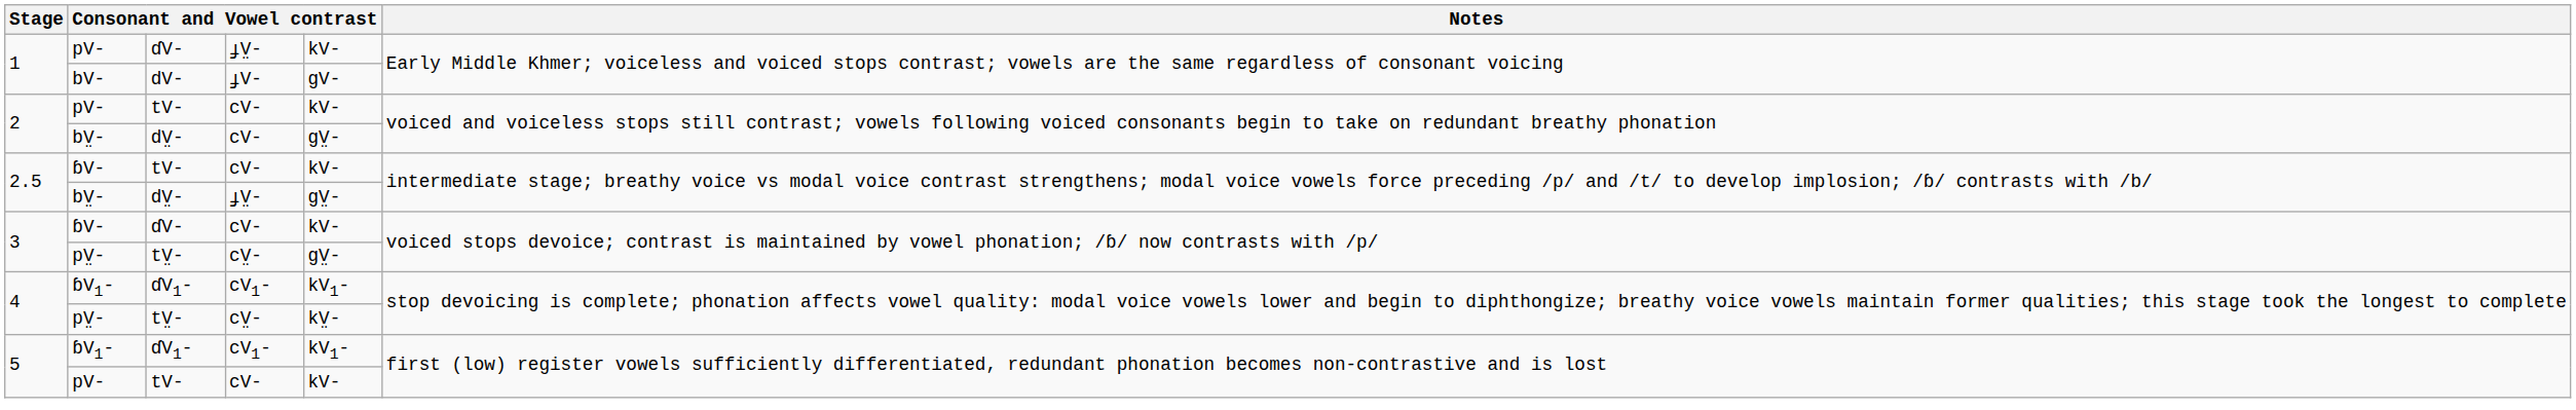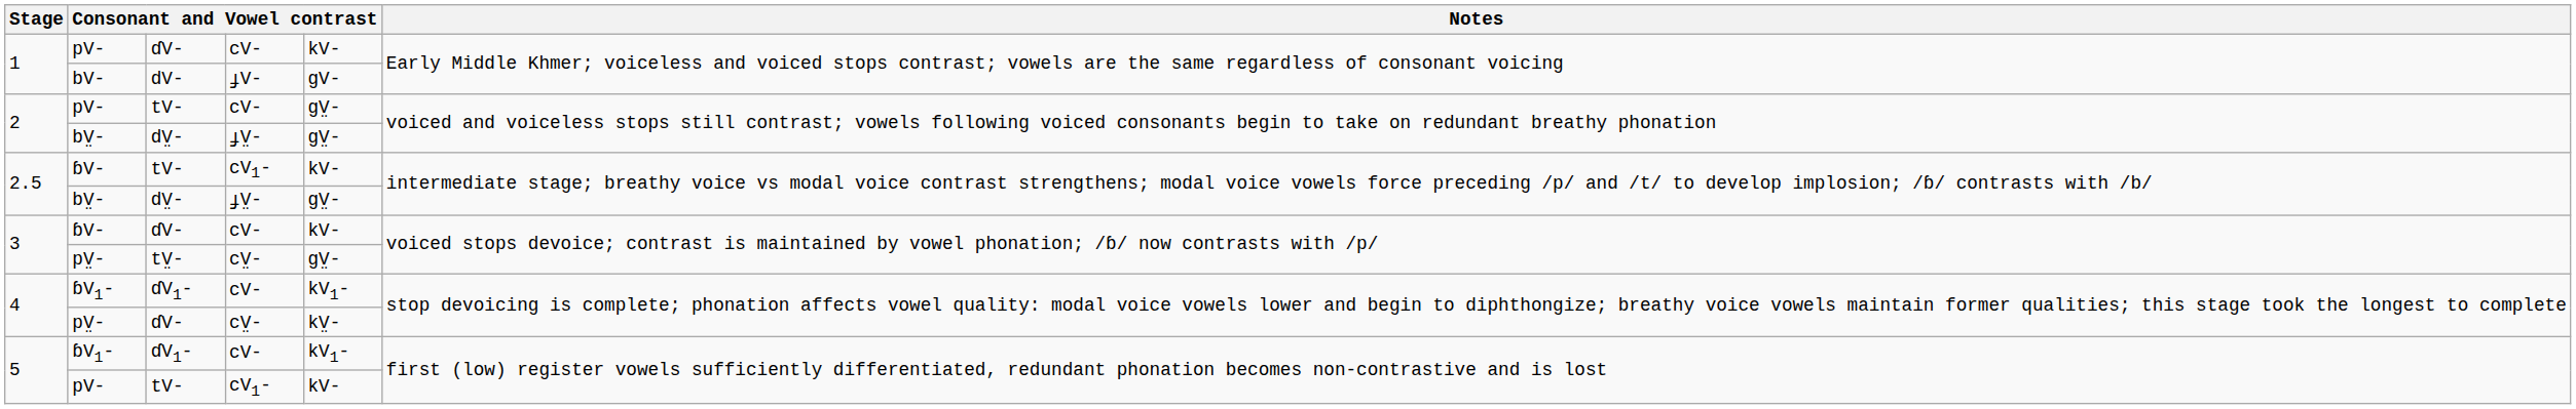 <table class="wikitable">
 <tr>
 <th>Stage</th>
 <th colspan=4>Consonant and Vowel contrast</th>
 <th>Notes</th>
 </tr>
 <tr>
 <td rowspan="2">1</td>
 <td>pV-</td>
 <td>ɗV-</td>
-<td>ɟV̤-</td>
+<td>cV-</td>
 <td>kV-</td>
 <td rowspan="2">Early Middle Khmer; voiceless and voiced stops contrast; vowels are the same regardless of consonant voicing</td>
 </tr>
 <tr>
 <td>bV-</td>
 <td>dV-</td>
 <td>ɟV-</td>
 <td>ɡV-</td>
 </tr>
 <tr>
 <td rowspan="2">2</td>
 <td>pV-</td>
 <td>tV-</td>
 <td>cV-</td>
-<td>kV-</td>
+<td>ɡV̤-</td>
 <td rowspan="2">voiced and voiceless stops still contrast; vowels following voiced consonants begin to take on redundant breathy phonation</td>
 </tr>
 <tr>
 <td>bV̤-</td>
 <td>dV̤-</td>
-<td>cV-</td>
+<td>ɟV̤-</td>
 <td>ɡV̤-</td>
 </tr>
 <tr>
 <td rowspan="2">2.5</td>
 <td>ɓV-</td>
 <td>tV-</td>
-<td>cV-</td>
+<td>cV<sub>1</sub>-</td>
 <td>kV-</td>
 <td rowspan="2">intermediate stage; breathy voice vs modal voice contrast strengthens; modal voice vowels force preceding /p/ and /t/ to develop implosion; /ɓ/ contrasts with /b/</td>
 </tr>
 <tr>
 <td>bV̤-</td>
 <td>dV̤-</td>
 <td>ɟV̤-</td>
 <td>ɡV̤-</td>
 </tr>
 <tr>
 <td rowspan="2">3</td>
 <td>ɓV-</td>
 <td>ɗV-</td>
 <td>cV-</td>
 <td>kV-</td>
 <td rowspan="2">voiced stops devoice; contrast is maintained by vowel phonation; /ɓ/ now contrasts with /p/</td>
 </tr>
 <tr>
 <td>pV̤-</td>
 <td>tV̤-</td>
 <td>cV̤-</td>
 <td>ɡV̤-</td>
 </tr>
 <tr>
 <td rowspan="2">4</td>
 <td>ɓV<sub>1</sub>-</td>
 <td>ɗV<sub>1</sub>-</td>
-<td>cV<sub>1</sub>-</td>
+<td>cV-</td>
 <td>kV<sub>1</sub>-</td>
 <td rowspan="2">stop devoicing is complete; phonation affects vowel quality: modal voice vowels lower and begin to diphthongize; breathy voice vowels maintain former qualities; this stage took the longest to complete</td>
 </tr>
 <tr>
 <td>pV̤-</td>
-<td>tV̤-</td>
+<td>ɗV-</td>
 <td>cV̤-</td>
 <td>kV̤-</td>
 </tr>
 <tr>
 <td rowspan="2">5</td>
 <td>ɓV<sub>1</sub>-</td>
 <td>ɗV<sub>1</sub>-</td>
-<td>cV<sub>1</sub>-</td>
+<td>cV-</td>
 <td>kV<sub>1</sub>-</td>
 <td rowspan="2">first (low) register vowels sufficiently differentiated, redundant phonation becomes non-contrastive and is lost</td>
 </tr>
 <tr>
 <td>pV-</td>
 <td>tV-</td>
-<td>cV-</td>
+<td>cV<sub>1</sub>-</td>
 <td>kV-</td>
 </tr>
 </table>
